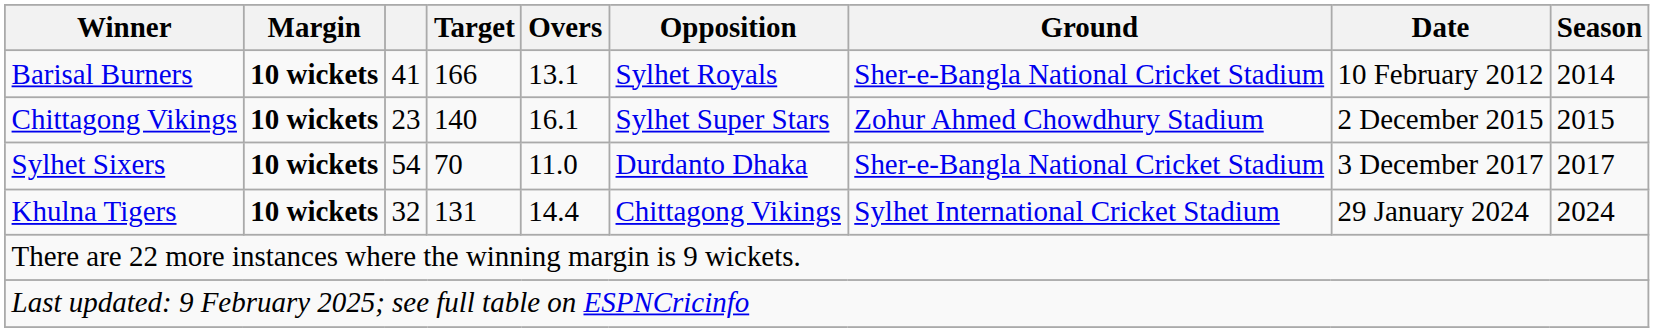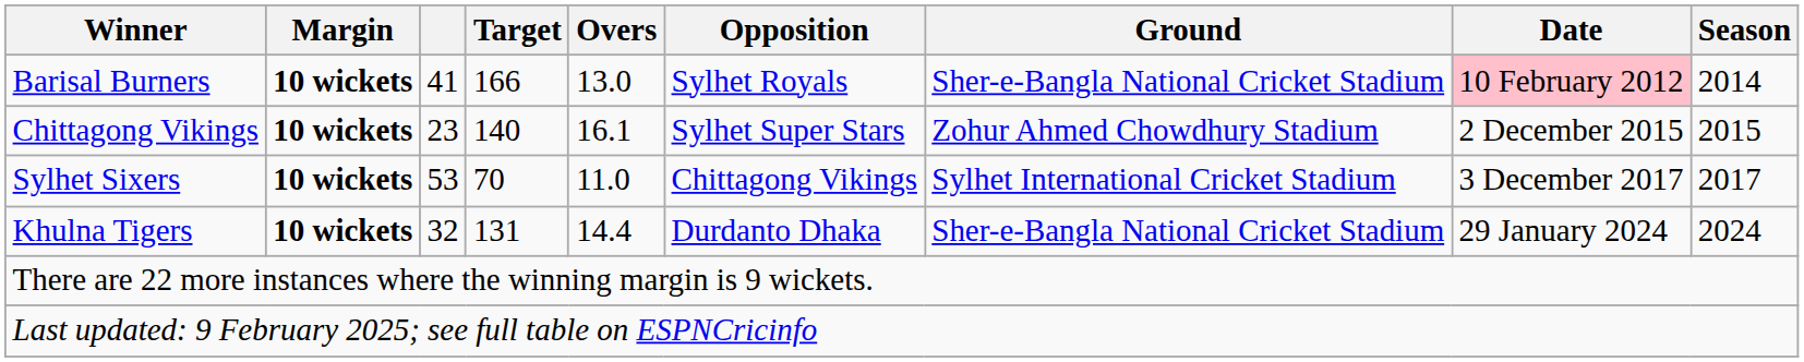 <table class="wikitable">
 <tr>
 <th>Winner</th>
 <th>Margin</th>
 <th></th>
 <th>Target</th>
 <th>Overs</th>
 <th>Opposition</th>
 <th>Ground</th>
 <th>Date</th>
 <th>Season</th>
 </tr>
 <tr>
 <td><a href='#'>Barisal Burners</a></td>
 <td><strong>10 wickets</strong></td>
 <td>41</td>
 <td>166</td>
-<td>13.1</td>
+<td>13.0</td>
 <td><a href='#'>Sylhet Royals</a></td>
 <td><a href='#'>Sher-e-Bangla National Cricket Stadium</a></td>
-<td>10 February 2012</td>
+<td style="background: pink;">10 February 2012</td>
 <td>2014</td>
 </tr>
 <tr>
 <td><a href='#'>Chittagong Vikings</a></td>
 <td><strong>10 wickets</strong></td>
 <td>23</td>
 <td>140</td>
 <td>16.1</td>
 <td><a href='#'>Sylhet Super Stars</a></td>
 <td><a href='#'>Zohur Ahmed Chowdhury Stadium</a></td>
 <td>2 December 2015</td>
 <td>2015</td>
 </tr>
 <tr>
 <td><a href='#'>Sylhet Sixers</a></td>
 <td><strong>10 wickets</strong></td>
-<td>54</td>
+<td>53</td>
 <td>70</td>
 <td>11.0</td>
-<td><a href='#'>Durdanto Dhaka</a></td>
-<td><a href='#'>Sher-e-Bangla National Cricket Stadium</a></td>
+<td><a href='#'>Chittagong Vikings</a></td>
+<td><a href='#'>Sylhet International Cricket Stadium</a></td>
 <td>3 December 2017</td>
 <td>2017</td>
 </tr>
 <tr>
 <td><a href='#'>Khulna Tigers</a></td>
 <td><strong>10 wickets</strong></td>
 <td>32</td>
 <td>131</td>
 <td>14.4</td>
-<td><a href='#'>Chittagong Vikings</a></td>
-<td><a href='#'>Sylhet International Cricket Stadium</a></td>
+<td><a href='#'>Durdanto Dhaka</a></td>
+<td><a href='#'>Sher-e-Bangla National Cricket Stadium</a></td>
 <td>29 January 2024</td>
 <td>2024</td>
 </tr>
 <tr>
 <td colspan="9">There are 22 more instances where the winning margin is 9 wickets.</td>
 </tr>
 <tr>
 <td colspan="9"><em>Last updated: 9 February 2025; see full table on <a href='#'>ESPNCricinfo</a></em></td>
 </tr>
 </table>
